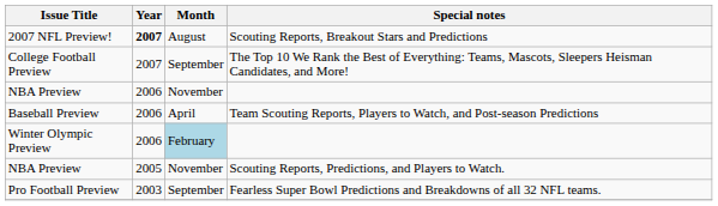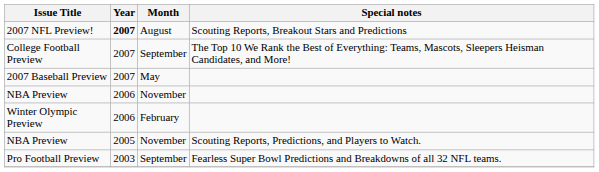 <table class="wikitable">
 <tr>
 <th>Issue Title</th>
 <th>Year</th>
 <th>Month</th>
 <th>Special notes</th>
 </tr>
 <tr>
 <td>2007 NFL Preview!</td>
 <td><strong>2007</strong></td>
 <td>August</td>
 <td>Scouting Reports, Breakout Stars and Predictions</td>
 </tr>
 <tr>
 <td>College Football Preview</td>
 <td>2007</td>
 <td>September</td>
 <td>The Top 10 We Rank the Best of Everything: Teams, Mascots, Sleepers Heisman Candidates, and More!</td>
 </tr>
 <tr>
+<td>2007 Baseball Preview</td>
+<td>2007</td>
+<td>May</td>
+<td></td>
+</tr>
+<tr>
 <td>NBA Preview</td>
 <td>2006</td>
 <td>November</td>
 <td></td>
 </tr>
 <tr>
-<td>Baseball Preview</td>
-<td>2006</td>
-<td>April</td>
-<td>Team Scouting Reports, Players to Watch, and Post-season Predictions</td>
-</tr>
-<tr>
 <td>Winter Olympic Preview</td>
 <td>2006</td>
-<td style="background: lightblue;">February</td>
+<td>February</td>
 <td></td>
 </tr>
 <tr>
 <td>NBA Preview</td>
 <td>2005</td>
 <td>November</td>
 <td>Scouting Reports, Predictions, and Players to Watch.</td>
 </tr>
 <tr>
 <td>Pro Football Preview</td>
 <td>2003</td>
 <td>September</td>
 <td>Fearless Super Bowl Predictions and Breakdowns of all 32 NFL teams.</td>
 </tr>
 <tr>
 </tr>
 </table>
